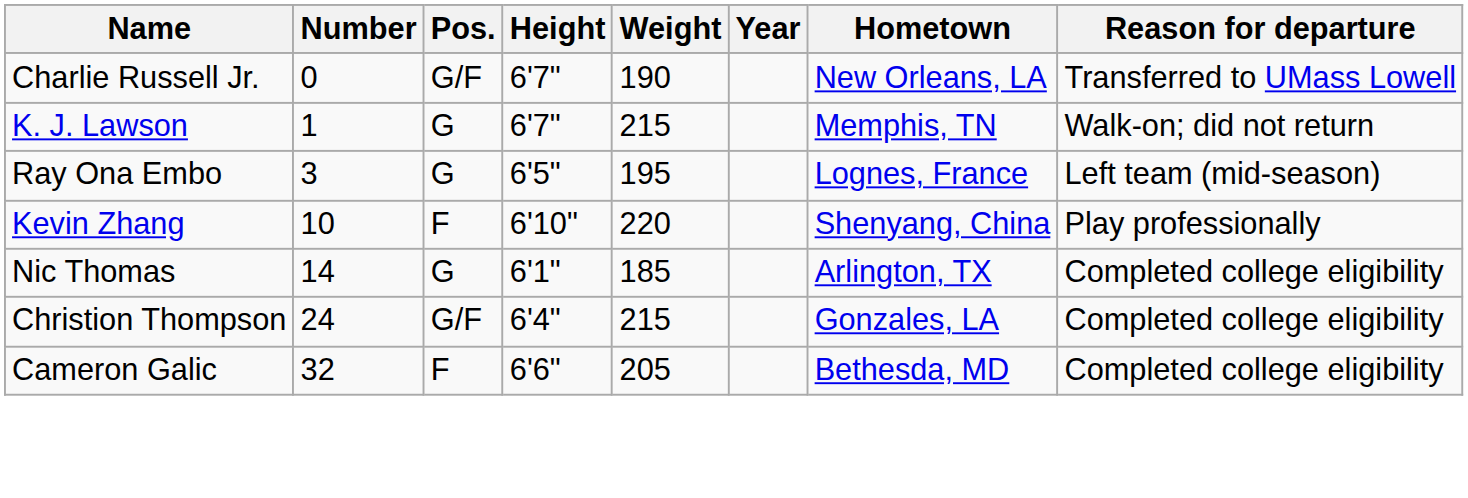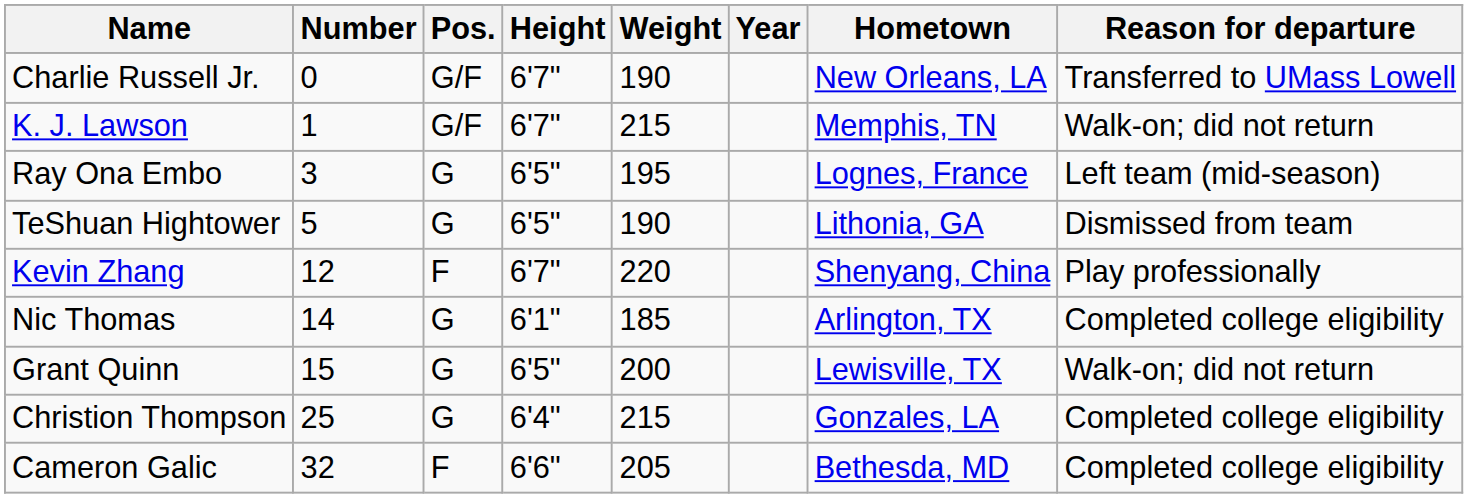 <table class="wikitable sortable" border="1">
 <tr>
 <th>Name</th>
 <th>Number</th>
 <th>Pos.</th>
 <th>Height</th>
 <th>Weight</th>
 <th>Year</th>
 <th>Hometown</th>
 <th class="unsortable">Reason for departure</th>
 </tr>
 <tr>
 <td>Charlie Russell Jr.</td>
 <td>0</td>
 <td>G/F</td>
 <td>6'7"</td>
 <td>190</td>
 <td></td>
 <td><a href='#'>New Orleans, LA</a></td>
 <td>Transferred to <a href='#'>UMass Lowell</a></td>
 </tr>
 <tr>
 <td><a href='#'>K. J. Lawson</a></td>
 <td>1</td>
-<td>G</td>
+<td>G/F</td>
 <td>6'7"</td>
 <td>215</td>
 <td></td>
 <td><a href='#'>Memphis, TN</a></td>
 <td>Walk-on; did not return</td>
 </tr>
 <tr>
 <td>Ray Ona Embo</td>
 <td>3</td>
 <td>G</td>
 <td>6'5"</td>
 <td>195</td>
 <td></td>
 <td><a href='#'>Lognes, France</a></td>
 <td>Left team (mid-season)</td>
 </tr>
 <tr>
+<td>TeShuan Hightower</td>
+<td>5</td>
+<td>G</td>
+<td>6'5"</td>
+<td>190</td>
+<td></td>
+<td><a href='#'>Lithonia, GA</a></td>
+<td>Dismissed from team</td>
+</tr>
+<tr>
 <td><a href='#'>Kevin Zhang</a></td>
-<td>10</td>
+<td>12</td>
 <td>F</td>
-<td>6'10"</td>
+<td>6'7"</td>
 <td>220</td>
 <td></td>
 <td><a href='#'>Shenyang, China</a></td>
 <td>Play professionally</td>
 </tr>
 <tr>
 <td>Nic Thomas</td>
 <td>14</td>
 <td>G</td>
 <td>6'1"</td>
 <td>185</td>
 <td></td>
 <td><a href='#'>Arlington, TX</a></td>
 <td>Completed college eligibility</td>
 </tr>
 <tr>
+<td>Grant Quinn</td>
+<td>15</td>
+<td>G</td>
+<td>6'5"</td>
+<td>200</td>
+<td></td>
+<td><a href='#'>Lewisville, TX</a></td>
+<td>Walk-on; did not return</td>
+</tr>
+<tr>
 <td>Christion Thompson</td>
-<td>24</td>
-<td>G/F</td>
+<td>25</td>
+<td>G</td>
 <td>6'4"</td>
 <td>215</td>
 <td></td>
 <td><a href='#'>Gonzales, LA</a></td>
 <td>Completed college eligibility</td>
 </tr>
 <tr>
 <td>Cameron Galic</td>
 <td>32</td>
 <td>F</td>
 <td>6'6"</td>
 <td>205</td>
 <td></td>
 <td><a href='#'>Bethesda, MD</a></td>
 <td>Completed college eligibility</td>
 </tr>
 </table>
